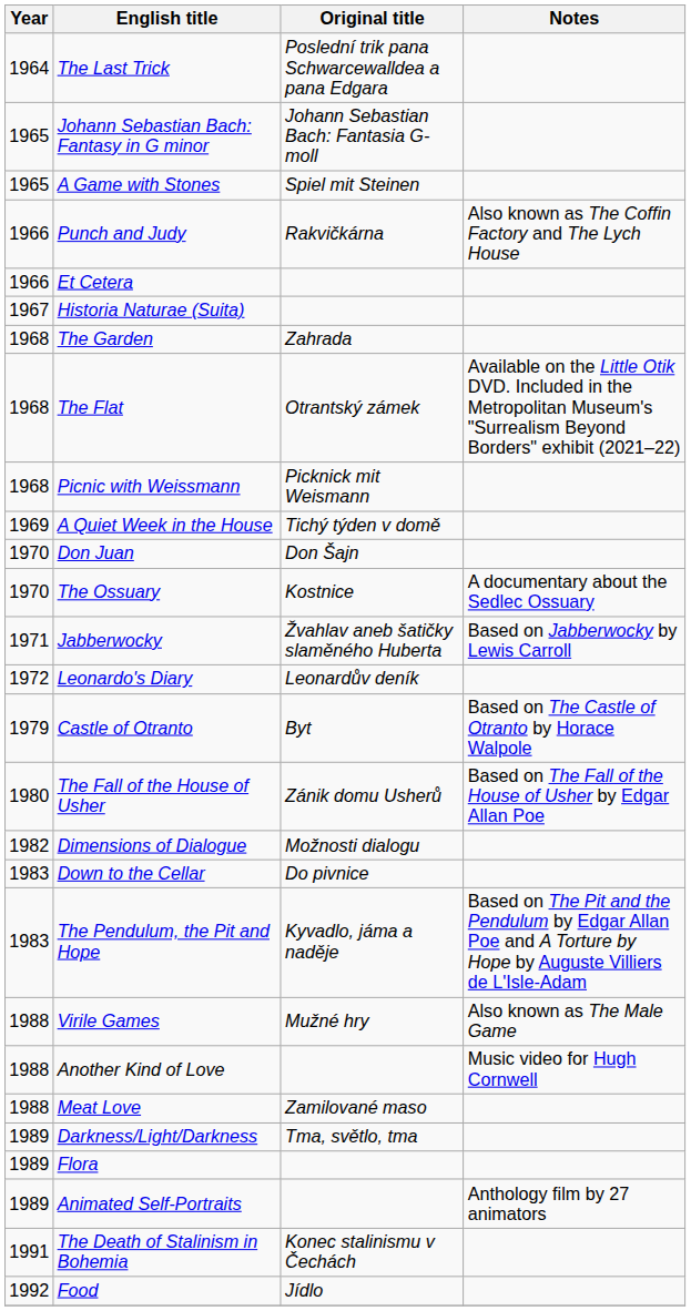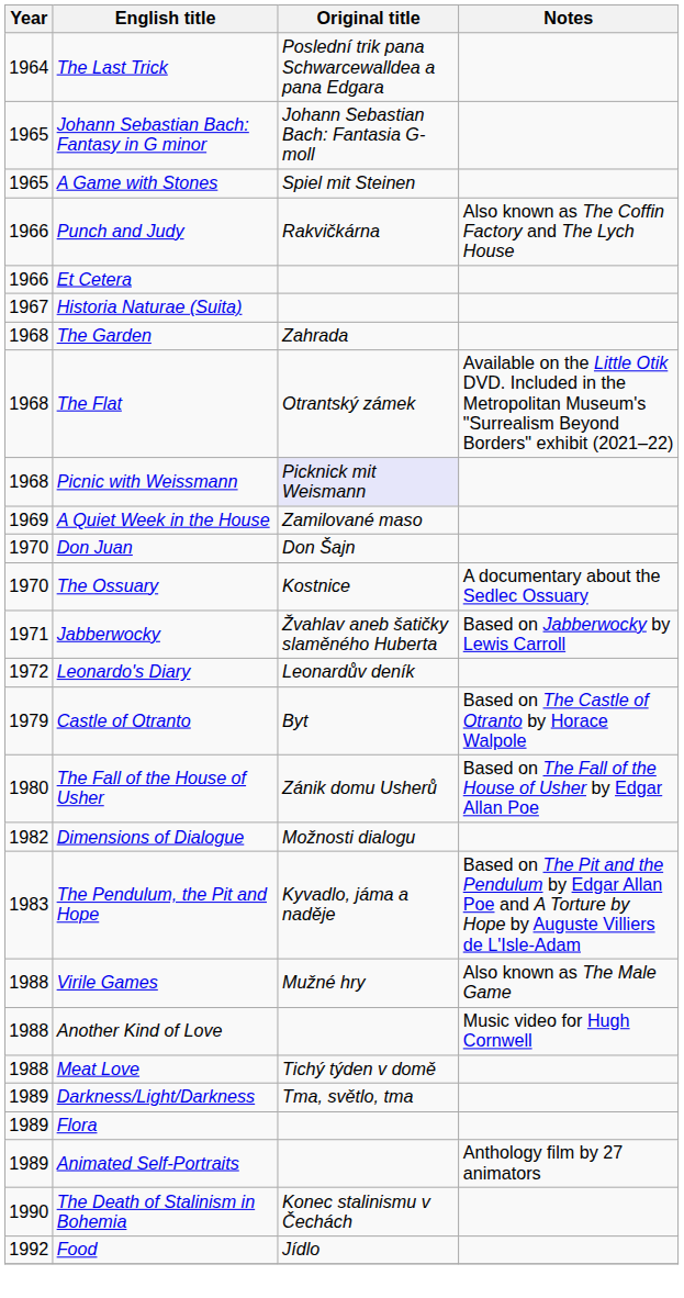 <table class="wikitable">
 <tr>
 <th>Year</th>
 <th>English title</th>
 <th>Original title</th>
 <th>Notes</th>
 </tr>
 <tr>
 <td>1964</td>
 <td><em><a href='#'>The Last Trick</a></em></td>
 <td><em>Poslední trik pana Schwarcewalldea a pana Edgara</em></td>
 <td><em> </em></td>
 </tr>
 <tr>
 <td>1965</td>
 <td><em><a href='#'>Johann Sebastian Bach: Fantasy in G minor</a></em></td>
 <td><em>Johann Sebastian Bach: Fantasia G-moll</em></td>
 <td><em> </em></td>
 </tr>
 <tr>
 <td>1965</td>
 <td><em><a href='#'>A Game with Stones</a></em></td>
 <td><em>Spiel mit Steinen</em></td>
 <td><em> </em></td>
 </tr>
 <tr>
 <td>1966</td>
 <td><em><a href='#'>Punch and Judy</a></em></td>
 <td><em>Rakvičkárna</em></td>
 <td>Also known as <em>The Coffin Factory</em> and <em>The Lych House</em></td>
 </tr>
 <tr>
 <td>1966</td>
 <td><em><a href='#'>Et Cetera</a></em></td>
 <td><em> </em></td>
 <td><em> </em></td>
 </tr>
 <tr>
 <td>1967</td>
 <td><em><a href='#'>Historia Naturae (Suita)</a></em></td>
 <td><em> </em></td>
 <td><em> </em></td>
 </tr>
 <tr>
 <td>1968</td>
 <td><em><a href='#'>The Garden</a></em></td>
 <td><em>Zahrada</em></td>
 <td><em> </em></td>
 </tr>
 <tr>
 <td>1968</td>
 <td><em><a href='#'>The Flat</a></em></td>
 <td><em>Otrantský zámek</em></td>
 <td>Available on the <em><a href='#'>Little Otik</a></em> DVD. Included in the Metropolitan Museum's "Surrealism Beyond Borders" exhibit (2021–22)</td>
 </tr>
 <tr>
 <td>1968</td>
 <td><em><a href='#'>Picnic with Weissmann</a></em></td>
-<td><em>Picknick mit Weismann</em></td>
+<td style="background: lavender;"><em>Picknick mit Weismann</em></td>
 <td><em> </em></td>
 </tr>
 <tr>
 <td>1969</td>
 <td><em><a href='#'>A Quiet Week in the House</a></em></td>
-<td><em>Tichý týden v domě</em></td>
+<td><em>Zamilované maso</em></td>
 <td><em> </em></td>
 </tr>
 <tr>
 <td>1970</td>
 <td><em><a href='#'>Don Juan</a></em></td>
 <td><em>Don Šajn</em></td>
 <td><em> </em></td>
 </tr>
 <tr>
 <td>1970</td>
 <td><em><a href='#'>The Ossuary</a></em></td>
 <td><em>Kostnice</em></td>
 <td>A documentary about the <a href='#'>Sedlec Ossuary</a></td>
 </tr>
 <tr>
 <td>1971</td>
 <td><em><a href='#'>Jabberwocky</a></em></td>
 <td><em>Žvahlav aneb šatičky slaměného Huberta</em></td>
 <td>Based on <em><a href='#'>Jabberwocky</a></em> by <a href='#'>Lewis Carroll</a></td>
 </tr>
 <tr>
 <td>1972</td>
 <td><em><a href='#'>Leonardo's Diary</a></em></td>
 <td><em>Leonardův deník</em></td>
 <td></td>
 </tr>
 <tr>
 <td>1979</td>
 <td><em><a href='#'>Castle of Otranto</a></em></td>
 <td><em>Byt</em></td>
 <td>Based on <em><a href='#'>The Castle of Otranto</a></em> by <a href='#'>Horace Walpole</a></td>
 </tr>
 <tr>
 <td>1980</td>
 <td><em><a href='#'>The Fall of the House of Usher</a></em></td>
 <td><em>Zánik domu Usherů</em></td>
 <td>Based on <em><a href='#'>The Fall of the House of Usher</a></em> by <a href='#'>Edgar Allan Poe</a></td>
 </tr>
 <tr>
 <td>1982</td>
 <td><em><a href='#'>Dimensions of Dialogue</a></em></td>
 <td><em>Možnosti dialogu</em></td>
 <td><em> </em></td>
 </tr>
 <tr>
 <td>1983</td>
-<td><em><a href='#'>Down to the Cellar</a></em></td>
-<td><em>Do pivnice</em></td>
-<td><em> </em></td>
-</tr>
-<tr>
-<td>1983</td>
 <td><em><a href='#'>The Pendulum, the Pit and Hope</a></em></td>
 <td><em>Kyvadlo, jáma a naděje</em></td>
 <td>Based on <em><a href='#'>The Pit and the Pendulum</a></em> by <a href='#'>Edgar Allan Poe</a> and <em>A Torture by Hope</em> by <a href='#'>Auguste Villiers de L'Isle-Adam</a></td>
 </tr>
 <tr>
 <td>1988</td>
 <td><em><a href='#'>Virile Games</a></em></td>
 <td><em>Mužné hry</em></td>
 <td>Also known as <em>The Male Game</em></td>
 </tr>
 <tr>
 <td>1988</td>
 <td><em>Another Kind of Love</em></td>
 <td><em> </em></td>
 <td>Music video for <a href='#'>Hugh Cornwell</a></td>
 </tr>
 <tr>
 <td>1988</td>
 <td><em><a href='#'>Meat Love</a></em></td>
-<td><em>Zamilované maso</em></td>
+<td><em>Tichý týden v domě</em></td>
 <td><em> </em></td>
 </tr>
 <tr>
 <td>1989</td>
 <td><em><a href='#'>Darkness/Light/Darkness</a></em></td>
 <td><em>Tma, světlo, tma</em></td>
 <td><em> </em></td>
 </tr>
 <tr>
 <td>1989</td>
 <td><em><a href='#'>Flora</a></em></td>
 <td><em> </em></td>
 <td><em> </em></td>
 </tr>
 <tr>
 <td>1989</td>
 <td><em><a href='#'>Animated Self-Portraits</a></em></td>
 <td><em> </em></td>
 <td>Anthology film by 27 animators</td>
 </tr>
 <tr>
-<td>1991</td>
+<td>1990</td>
 <td><em><a href='#'>The Death of Stalinism in Bohemia</a></em></td>
 <td><em>Konec stalinismu v Čechách</em></td>
 <td><em> </em></td>
 </tr>
 <tr>
 <td>1992</td>
 <td><em><a href='#'>Food</a></em></td>
 <td><em>Jídlo</em></td>
 <td><em> </em></td>
 </tr>
 <tr>
 </tr>
 </table>
